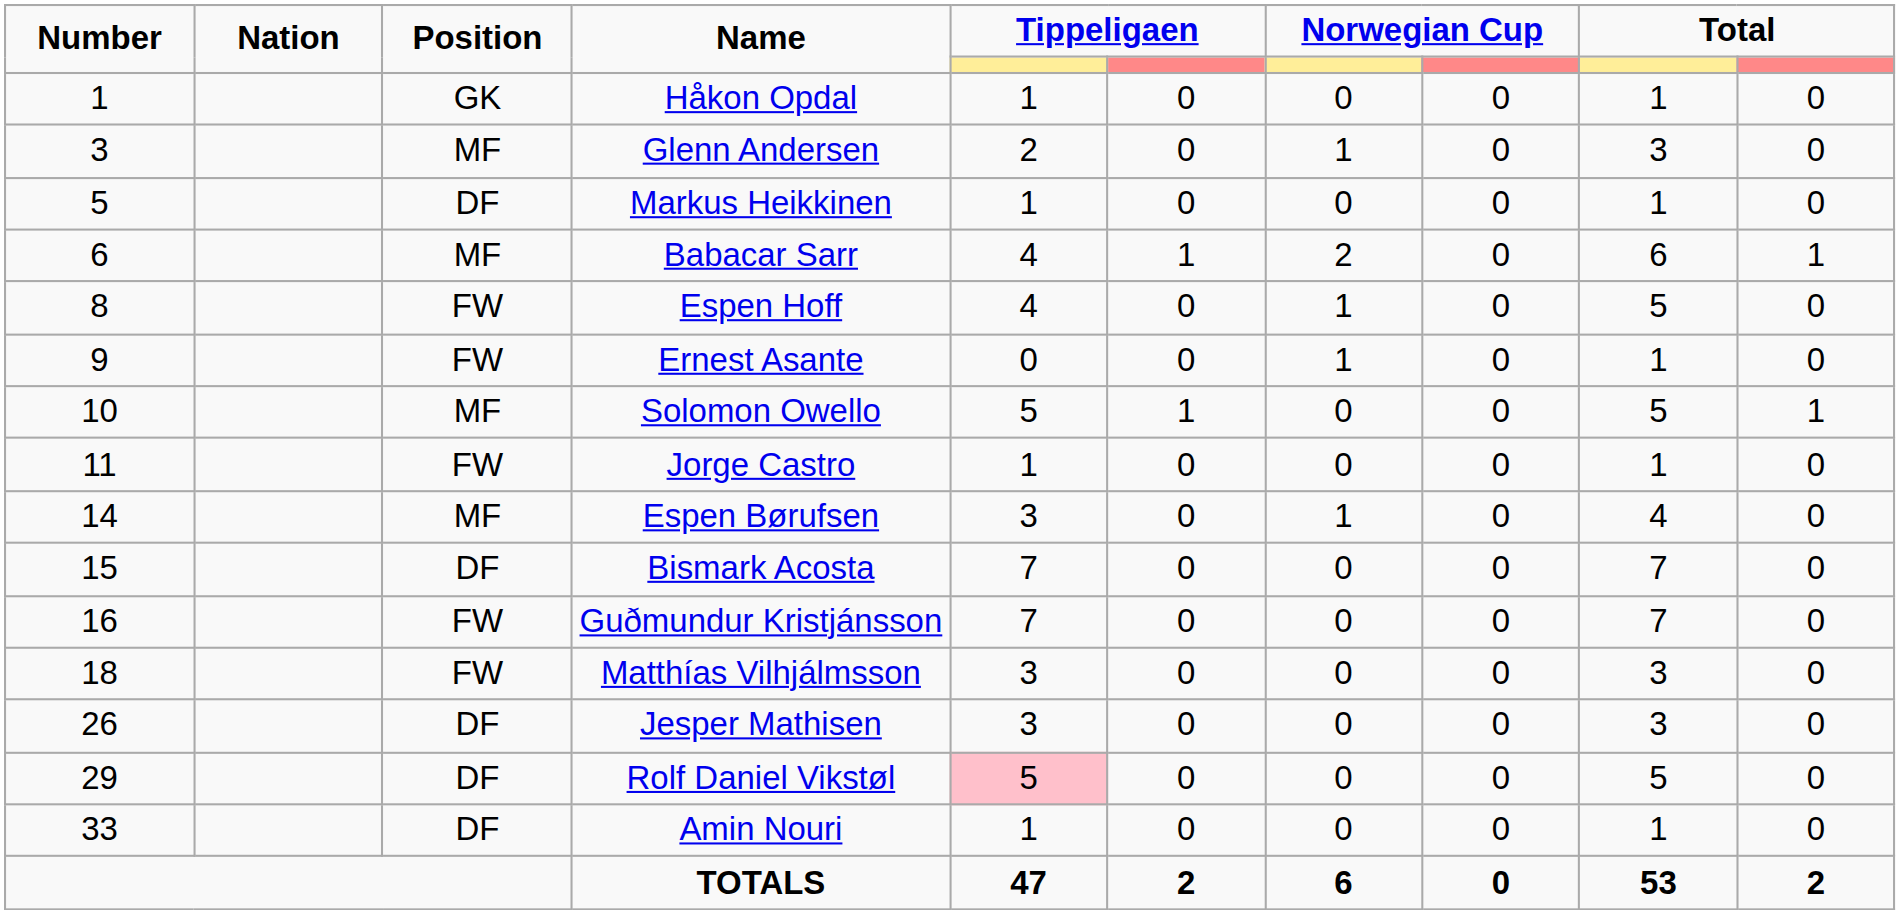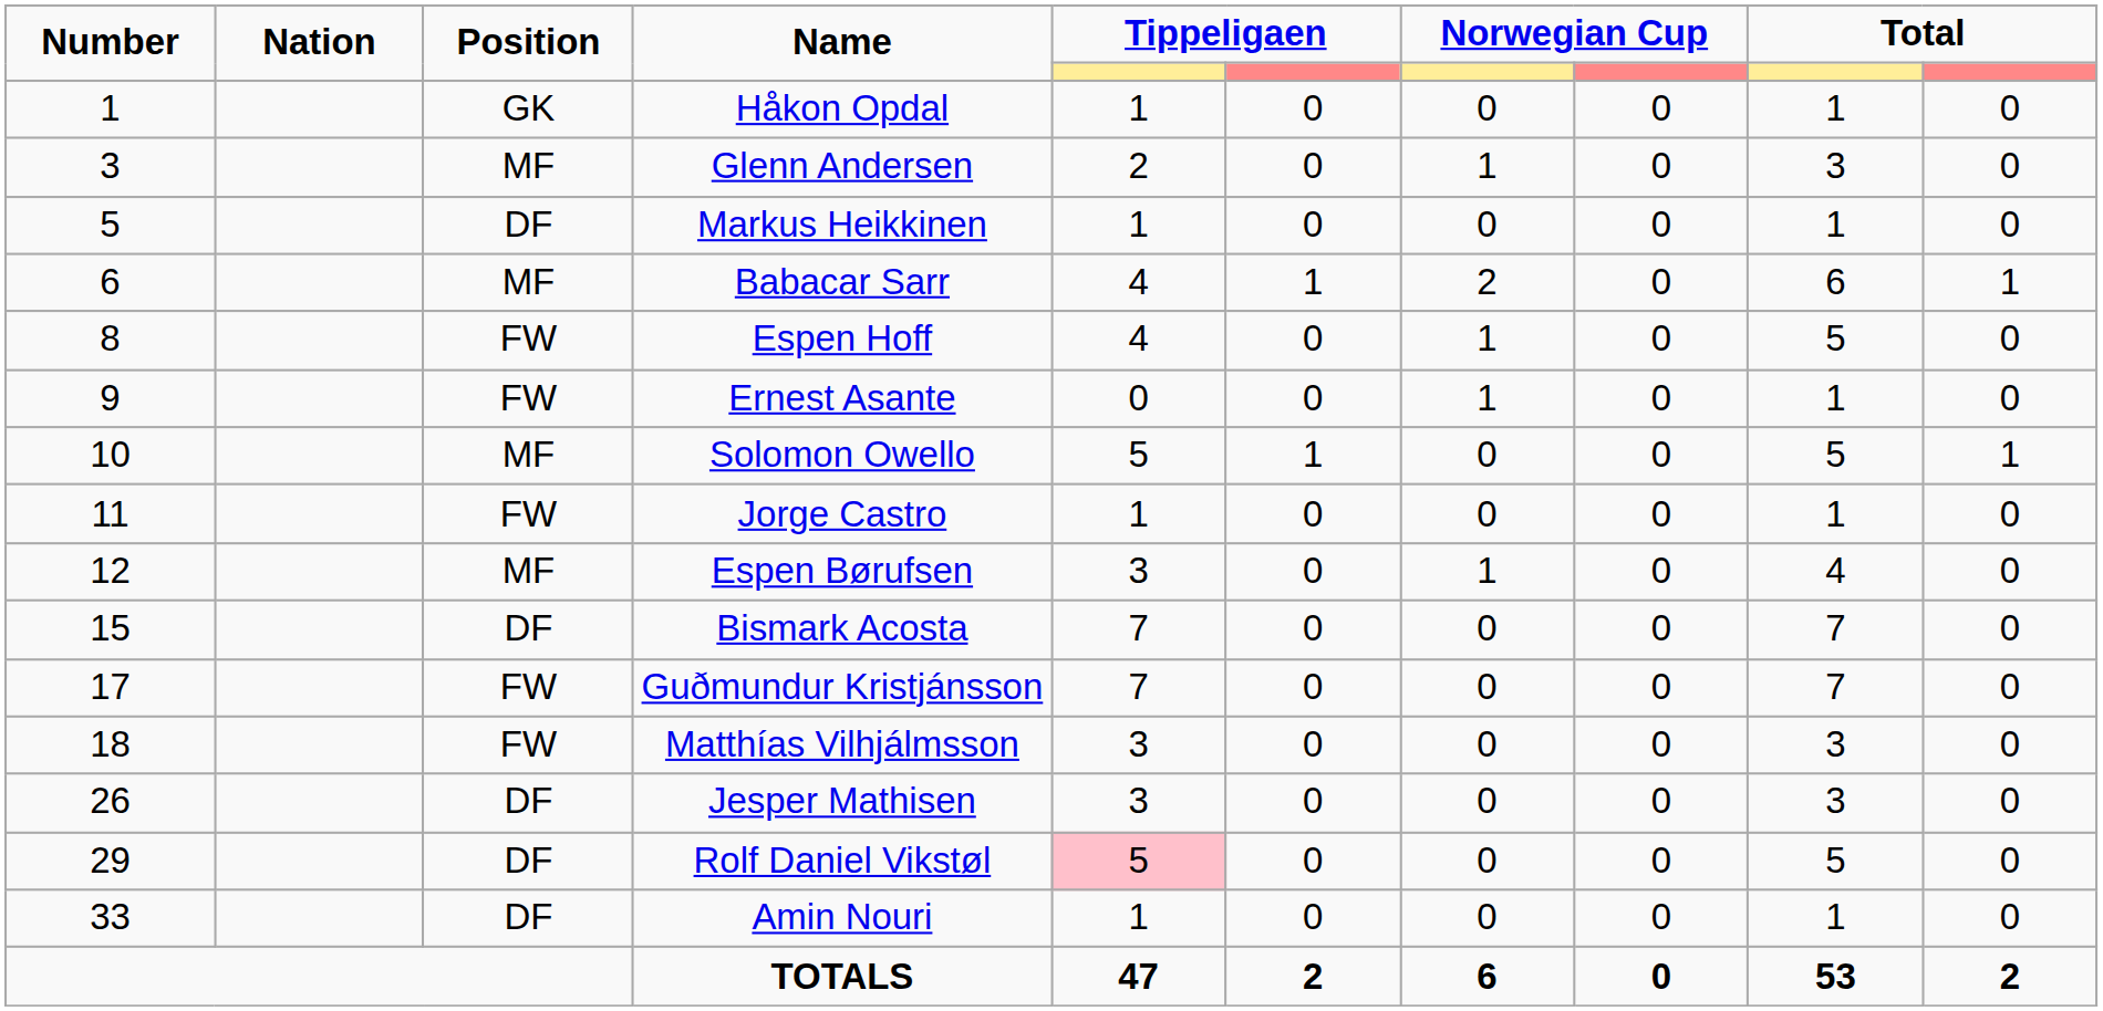 <table class="wikitable" style="font-size: 100%; text-align: center;">
 <tr>
 <td rowspan=2 width="10%" align=center><strong>Number</strong></td>
 <td rowspan=2 width="10%" align=center><strong>Nation</strong></td>
 <td rowspan=2 width="10%" align=center><strong>Position</strong></td>
 <td rowspan=2 width="20%" align=center><strong>Name</strong></td>
 <td colspan=2 align=center><strong><a href='#'>Tippeligaen</a></strong></td>
 <td colspan=2 align=center><strong><a href='#'>Norwegian Cup</a></strong></td>
 <td colspan=2 align=center><strong>Total</strong></td>
 </tr>
 <tr>
 <th width=60 style="background: #FFEE99"></th>
 <th width=60 style="background: #FF8888"></th>
 <th width=60 style="background: #FFEE99"></th>
 <th width=60 style="background: #FF8888"></th>
 <th width=60 style="background: #FFEE99"></th>
 <th width=60 style="background: #FF8888"></th>
 </tr>
 <tr>
 <td>1</td>
 <td></td>
 <td>GK</td>
 <td><a href='#'>Håkon Opdal</a></td>
 <td>1</td>
 <td>0</td>
 <td>0</td>
 <td>0</td>
 <td>1</td>
 <td>0</td>
 </tr>
 <tr>
 <td>3</td>
 <td></td>
 <td>MF</td>
 <td><a href='#'>Glenn Andersen</a></td>
 <td>2</td>
 <td>0</td>
 <td>1</td>
 <td>0</td>
 <td>3</td>
 <td>0</td>
 </tr>
 <tr>
 <td>5</td>
 <td></td>
 <td>DF</td>
 <td><a href='#'>Markus Heikkinen</a></td>
 <td>1</td>
 <td>0</td>
 <td>0</td>
 <td>0</td>
 <td>1</td>
 <td>0</td>
 </tr>
 <tr>
 <td>6</td>
 <td></td>
 <td>MF</td>
 <td><a href='#'>Babacar Sarr</a></td>
 <td>4</td>
 <td>1</td>
 <td>2</td>
 <td>0</td>
 <td>6</td>
 <td>1</td>
 </tr>
 <tr>
 <td>8</td>
 <td></td>
 <td>FW</td>
 <td><a href='#'>Espen Hoff</a></td>
 <td>4</td>
 <td>0</td>
 <td>1</td>
 <td>0</td>
 <td>5</td>
 <td>0</td>
 </tr>
 <tr>
 <td>9</td>
 <td></td>
 <td>FW</td>
 <td><a href='#'>Ernest Asante</a></td>
 <td>0</td>
 <td>0</td>
 <td>1</td>
 <td>0</td>
 <td>1</td>
 <td>0</td>
 </tr>
 <tr>
 <td>10</td>
 <td></td>
 <td>MF</td>
 <td><a href='#'>Solomon Owello</a></td>
 <td>5</td>
 <td>1</td>
 <td>0</td>
 <td>0</td>
 <td>5</td>
 <td>1</td>
 </tr>
 <tr>
 <td>11</td>
 <td></td>
 <td>FW</td>
 <td><a href='#'>Jorge Castro</a></td>
 <td>1</td>
 <td>0</td>
 <td>0</td>
 <td>0</td>
 <td>1</td>
 <td>0</td>
 </tr>
 <tr>
-<td>14</td>
+<td>12</td>
 <td></td>
 <td>MF</td>
 <td><a href='#'>Espen Børufsen</a></td>
 <td>3</td>
 <td>0</td>
 <td>1</td>
 <td>0</td>
 <td>4</td>
 <td>0</td>
 </tr>
 <tr>
 <td>15</td>
 <td></td>
 <td>DF</td>
 <td><a href='#'>Bismark Acosta</a></td>
 <td>7</td>
 <td>0</td>
 <td>0</td>
 <td>0</td>
 <td>7</td>
 <td>0</td>
 </tr>
 <tr>
-<td>16</td>
+<td>17</td>
 <td></td>
 <td>FW</td>
 <td><a href='#'>Guðmundur Kristjánsson</a></td>
 <td>7</td>
 <td>0</td>
 <td>0</td>
 <td>0</td>
 <td>7</td>
 <td>0</td>
 </tr>
 <tr>
 <td>18</td>
 <td></td>
 <td>FW</td>
 <td><a href='#'>Matthías Vilhjálmsson</a></td>
 <td>3</td>
 <td>0</td>
 <td>0</td>
 <td>0</td>
 <td>3</td>
 <td>0</td>
 </tr>
 <tr>
 <td>26</td>
 <td></td>
 <td>DF</td>
 <td><a href='#'>Jesper Mathisen</a></td>
 <td>3</td>
 <td>0</td>
 <td>0</td>
 <td>0</td>
 <td>3</td>
 <td>0</td>
 </tr>
 <tr>
 <td>29</td>
 <td></td>
 <td>DF</td>
 <td><a href='#'>Rolf Daniel Vikstøl</a></td>
 <td style="background: pink;">5</td>
 <td>0</td>
 <td>0</td>
 <td>0</td>
 <td>5</td>
 <td>0</td>
 </tr>
 <tr>
 <td>33</td>
 <td></td>
 <td>DF</td>
 <td><a href='#'>Amin Nouri</a></td>
 <td>1</td>
 <td>0</td>
 <td>0</td>
 <td>0</td>
 <td>1</td>
 <td>0</td>
 </tr>
 <tr>
 <td colspan=3></td>
 <td><strong>TOTALS</strong></td>
 <td><strong>47</strong></td>
 <td><strong>2</strong></td>
 <td><strong>6</strong></td>
 <td><strong>0</strong></td>
 <td><strong>53</strong></td>
 <td><strong>2</strong></td>
 </tr>
 </table>
